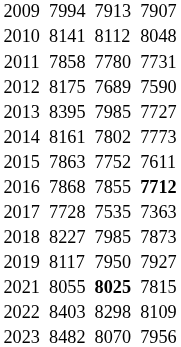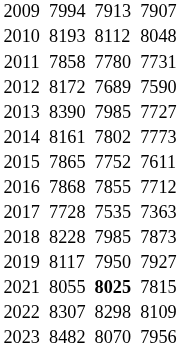 <table>
 <tr>
 <td align=center>2009</td>
 <td></td>
 <td>7994</td>
 <td></td>
 <td>7913</td>
 <td></td>
 <td>7907</td>
 </tr>
 <tr>
 <td align=center>2010</td>
 <td></td>
-<td>8141</td>
+<td>8193</td>
 <td></td>
 <td>8112</td>
 <td></td>
 <td>8048</td>
 </tr>
 <tr>
 <td align=center>2011</td>
 <td></td>
 <td>7858</td>
 <td></td>
 <td>7780</td>
 <td></td>
 <td>7731</td>
 </tr>
 <tr>
 <td align=center>2012</td>
 <td></td>
-<td>8175</td>
+<td>8172</td>
 <td></td>
 <td>7689</td>
 <td></td>
 <td>7590</td>
 </tr>
 <tr>
 <td align=center>2013</td>
 <td></td>
-<td>8395</td>
+<td>8390</td>
 <td></td>
 <td>7985</td>
 <td></td>
 <td>7727</td>
 </tr>
 <tr>
 <td align=center>2014</td>
 <td></td>
 <td>8161</td>
 <td></td>
 <td>7802</td>
 <td></td>
 <td>7773</td>
 </tr>
 <tr>
 <td align=center>2015</td>
 <td></td>
-<td>7863</td>
+<td>7865</td>
 <td></td>
 <td>7752</td>
 <td></td>
 <td>7611</td>
 </tr>
 <tr>
 <td align=center>2016</td>
 <td></td>
 <td>7868</td>
 <td></td>
 <td>7855</td>
 <td></td>
-<td><strong>7712</strong></td>
+<td>7712</td>
 </tr>
 <tr>
 <td align=center>2017</td>
 <td></td>
 <td>7728</td>
 <td></td>
 <td>7535</td>
 <td></td>
 <td>7363</td>
 </tr>
 <tr>
 <td align=center>2018</td>
 <td></td>
-<td>8227</td>
+<td>8228</td>
 <td></td>
 <td>7985</td>
 <td></td>
 <td>7873</td>
 </tr>
 <tr>
 <td align=center>2019</td>
 <td></td>
 <td>8117</td>
 <td></td>
 <td>7950</td>
 <td></td>
 <td>7927</td>
 </tr>
 <tr>
 <td align=center>2021</td>
 <td></td>
 <td>8055</td>
 <td></td>
 <td><strong>8025</strong></td>
 <td></td>
 <td>7815</td>
 </tr>
 <tr>
 <td align=center>2022</td>
 <td></td>
-<td>8403</td>
+<td>8307</td>
 <td></td>
 <td>8298</td>
 <td></td>
 <td>8109</td>
 </tr>
 <tr>
 <td align=center>2023</td>
 <td></td>
 <td>8482</td>
 <td></td>
 <td>8070</td>
 <td></td>
 <td>7956</td>
 </tr>
 </table>
